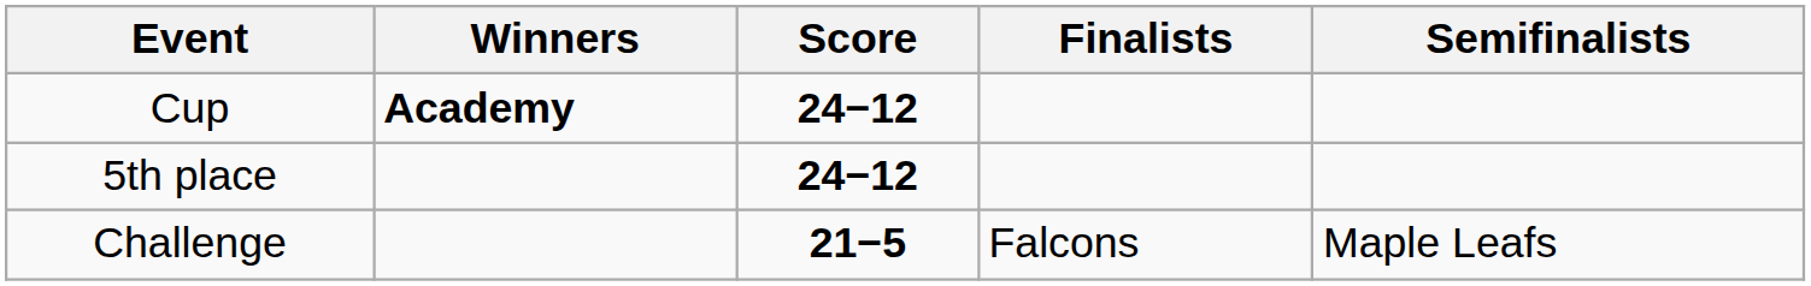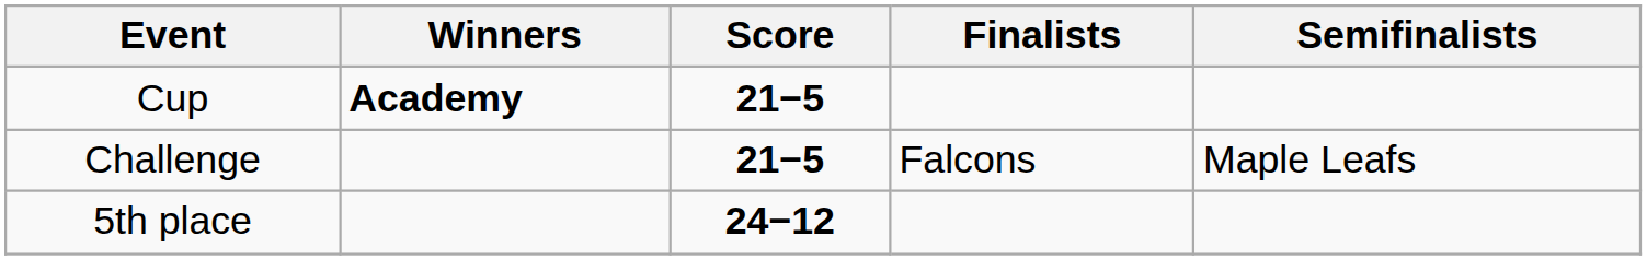 <table class="wikitable" width=670 style="text-align: center">
 <tr>
 <th>Event</th>
 <th>Winners</th>
 <th>Score</th>
 <th>Finalists</th>
 <th>Semifinalists</th>
 </tr>
 <tr>
 <td>Cup</td>
 <td align=left><strong> Academy</strong></td>
-<td><strong>24−12</strong></td>
-<td align=left></td>
-<td align=left><br></td>
-</tr>
-<tr>
-<td>5th place</td>
-<td align=left><strong></strong></td>
-<td><strong>24−12</strong></td>
+<td><strong>21−5</strong></td>
 <td align=left></td>
 <td align=left><br></td>
 </tr>
 <tr>
 <td>Challenge</td>
 <td align=left><strong></strong></td>
 <td><strong>21−5</strong></td>
 <td align=left> Falcons</td>
 <td align=left> Maple Leafs<br></td>
 </tr>
+<tr>
+<td>5th place</td>
+<td align=left><strong></strong></td>
+<td><strong>24−12</strong></td>
+<td align=left></td>
+<td align=left><br></td>
+</tr>
 </table>
